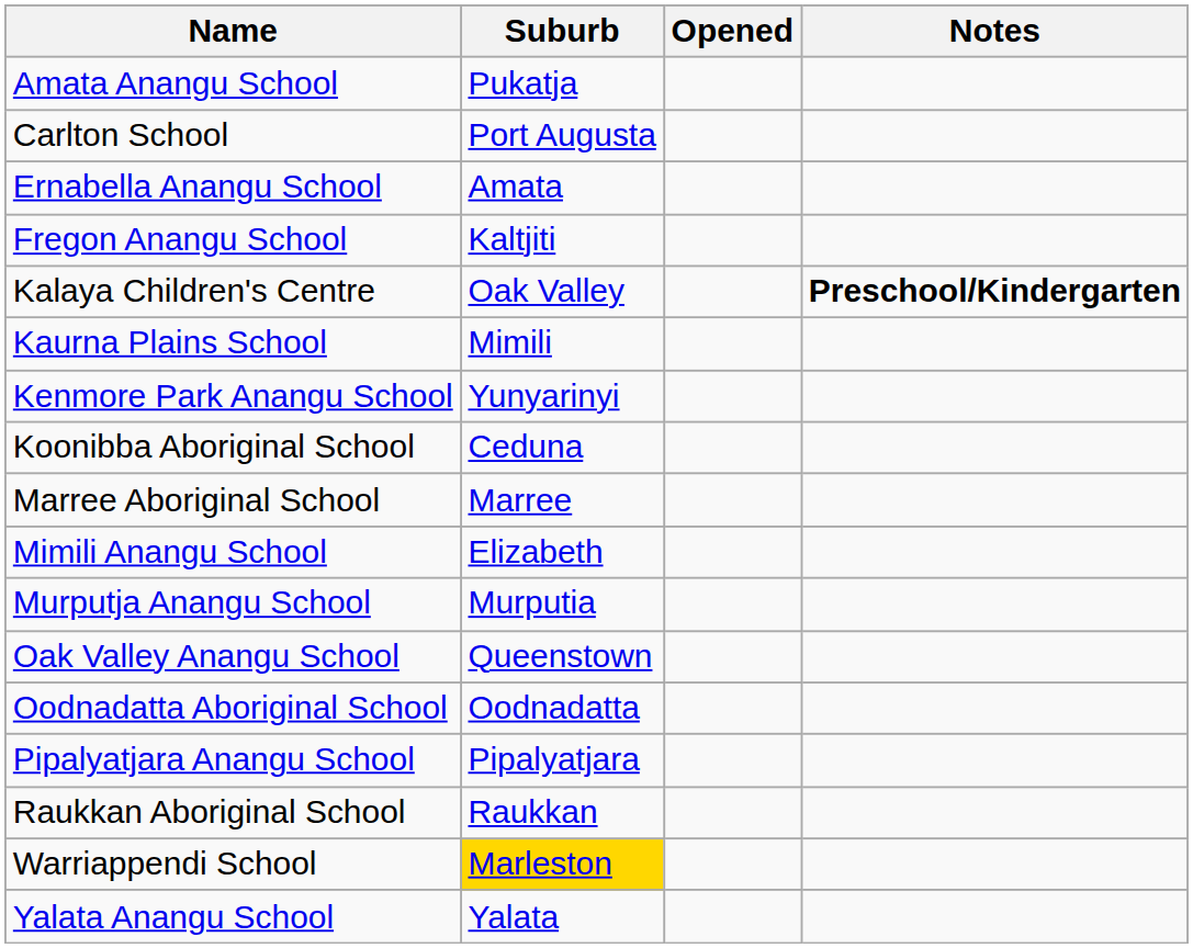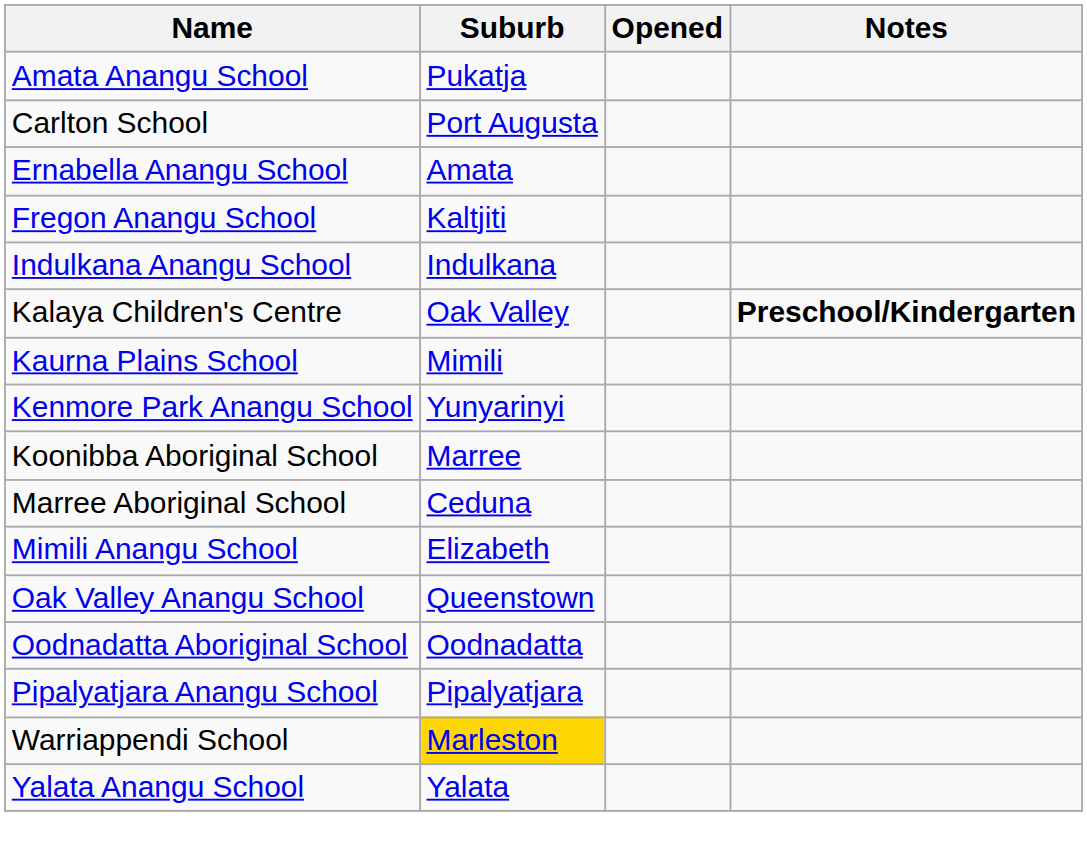 <table class="wikitable sortable">
 <tr>
 <th>Name</th>
 <th>Suburb</th>
 <th>Opened</th>
 <th>Notes</th>
 </tr>
 <tr>
 <td><a href='#'>Amata Anangu School</a></td>
 <td><a href='#'>Pukatja</a></td>
 <td></td>
 <td></td>
 </tr>
 <tr>
 <td>Carlton School</td>
 <td><a href='#'>Port Augusta</a></td>
 <td></td>
 <td></td>
 </tr>
 <tr>
 <td><a href='#'>Ernabella Anangu School</a></td>
 <td><a href='#'>Amata</a></td>
 <td></td>
 <td></td>
 </tr>
 <tr>
 <td><a href='#'>Fregon Anangu School</a></td>
 <td><a href='#'>Kaltjiti</a></td>
 <td></td>
 <td></td>
 </tr>
 <tr>
+<td><a href='#'>Indulkana Anangu School</a></td>
+<td><a href='#'>Indulkana</a></td>
+<td></td>
+<td></td>
+</tr>
+<tr>
 <td>Kalaya Children's Centre</td>
 <td><a href='#'>Oak Valley</a></td>
 <td></td>
 <td><strong>Preschool/Kindergarten</strong></td>
 </tr>
 <tr>
 <td><a href='#'>Kaurna Plains School</a></td>
 <td><a href='#'>Mimili</a></td>
 <td></td>
 <td></td>
 </tr>
 <tr>
 <td><a href='#'>Kenmore Park Anangu School</a></td>
 <td><a href='#'>Yunyarinyi</a></td>
 <td></td>
 <td></td>
 </tr>
 <tr>
 <td>Koonibba Aboriginal School</td>
-<td><a href='#'>Ceduna</a></td>
+<td><a href='#'>Marree</a></td>
 <td></td>
 <td></td>
 </tr>
 <tr>
 <td>Marree Aboriginal School</td>
-<td><a href='#'>Marree</a></td>
+<td><a href='#'>Ceduna</a></td>
 <td></td>
 <td></td>
 </tr>
 <tr>
 <td><a href='#'>Mimili Anangu School</a></td>
 <td><a href='#'>Elizabeth</a></td>
-<td></td>
-<td></td>
-</tr>
-<tr>
-<td><a href='#'>Murputja Anangu School</a></td>
-<td><a href='#'>Murputia</a></td>
 <td></td>
 <td></td>
 </tr>
 <tr>
 <td><a href='#'>Oak Valley Anangu School</a></td>
 <td><a href='#'>Queenstown</a></td>
 <td></td>
 <td></td>
 </tr>
 <tr>
 <td><a href='#'>Oodnadatta Aboriginal School</a></td>
 <td><a href='#'>Oodnadatta</a></td>
 <td></td>
 <td></td>
 </tr>
 <tr>
 <td><a href='#'>Pipalyatjara Anangu School</a></td>
 <td><a href='#'>Pipalyatjara</a></td>
 <td></td>
 <td></td>
 </tr>
 <tr>
-<td>Raukkan Aboriginal School</td>
-<td><a href='#'>Raukkan</a></td>
-<td></td>
-<td></td>
-</tr>
-<tr>
 <td>Warriappendi School</td>
 <td style="background: gold;"><a href='#'>Marleston</a></td>
 <td></td>
 <td></td>
 </tr>
 <tr>
 <td><a href='#'>Yalata Anangu School</a></td>
 <td><a href='#'>Yalata</a></td>
 <td></td>
 <td></td>
 </tr>
 </table>
